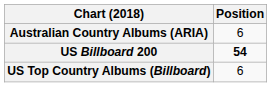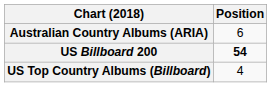 <table class="wikitable sortable plainrowheaders" style="text-align:center">
 <tr>
 <th scope="col">Chart (2018)</th>
 <th scope="col">Position</th>
 </tr>
 <tr>
 <th scope="row">Australian Country Albums (ARIA)</th>
 <td>6</td>
 </tr>
 <tr>
 <th scope="row">US <em>Billboard</em> 200</th>
 <td><strong>54</strong></td>
 </tr>
 <tr>
 <th scope="row">US Top Country Albums (<em>Billboard</em>)</th>
-<td>6</td>
+<td>4</td>
 </tr>
 </table>
